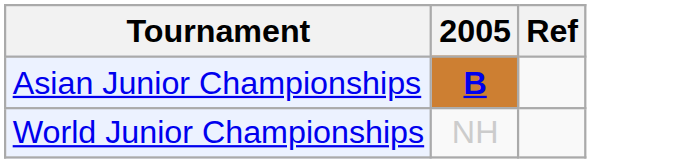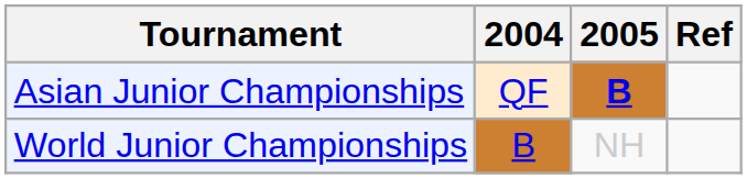 <table class="wikitable" style="font-size: 90%; text-align:center">
 <tr>
 <th>Tournament</th>
+<th>2004</th>
 <th>2005</th>
 <th>Ref</th>
 </tr>
 <tr>
 <td bgcolor="#ECF2FF"; align="left"><a href='#'>Asian Junior Championships</a></td>
+<td bgcolor=FFEBCD><a href='#'>QF</a></td>
 <td bgcolor=CD7F32><strong><a href='#'>B</a></strong></td>
 <td></td>
 </tr>
 <tr>
 <td bgcolor="#ECF2FF"; align="left"><a href='#'>World Junior Championships</a></td>
+<td bgcolor=CD7F32><a href='#'>B</a></td>
 <td style=color:#ccc>NH</td>
 <td></td>
 </tr>
 </table>
